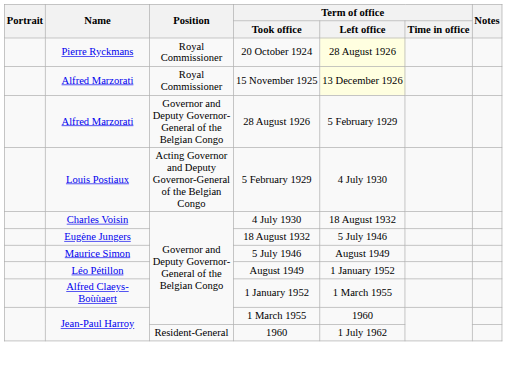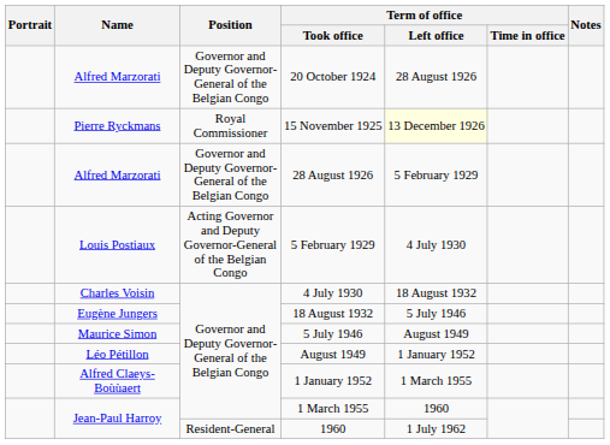 <table class="wikitable" style="text-align:center">
 <tr>
 <th rowspan=2>Portrait</th>
 <th width=150 rowspan=2>Name<br></th>
 <th width=120 rowspan=2>Position</th>
 <th colspan=3>Term of office</th>
 <th rowspan=2>Notes</th>
 </tr>
 <tr>
 <th>Took office</th>
 <th>Left office</th>
 <th>Time in office</th>
 </tr>
 <tr>
 <td></td>
-<td><a href='#'>Pierre Ryckmans</a><br></td>
-<td>Royal Commissioner</td>
+<td><a href='#'>Alfred Marzorati</a><br></td>
+<td>Governor and Deputy Governor-General of the Belgian Congo</td>
 <td>20 October 1924</td>
-<td style="background: lightyellow;">28 August 1926</td>
+<td>28 August 1926</td>
 <td></td>
 <td></td>
 </tr>
 <tr>
 <td></td>
-<td><a href='#'>Alfred Marzorati</a><br></td>
+<td><a href='#'>Pierre Ryckmans</a><br></td>
 <td>Royal Commissioner</td>
 <td>15 November 1925</td>
 <td style="background: lightyellow;">13 December 1926</td>
 <td></td>
 <td></td>
 </tr>
 <tr>
 <td></td>
 <td><a href='#'>Alfred Marzorati</a><br></td>
 <td>Governor and Deputy Governor-General of the Belgian Congo</td>
 <td>28 August 1926</td>
 <td>5 February 1929</td>
 <td></td>
 <td></td>
 </tr>
 <tr>
 <td></td>
 <td><a href='#'>Louis Postiaux</a><br></td>
 <td>Acting Governor and Deputy Governor-General of the Belgian Congo</td>
 <td>5 February 1929</td>
 <td>4 July 1930</td>
 <td></td>
 <td></td>
 </tr>
 <tr>
 <td></td>
 <td><a href='#'>Charles Voisin</a><br></td>
 <td rowspan=6>Governor and Deputy Governor-General of the Belgian Congo</td>
 <td>4 July 1930</td>
 <td>18 August 1932</td>
 <td></td>
 <td></td>
 </tr>
 <tr>
 <td></td>
 <td><a href='#'>Eugène Jungers</a><br></td>
 <td>18 August 1932</td>
 <td>5 July 1946</td>
 <td></td>
 <td></td>
 </tr>
 <tr>
 <td></td>
 <td><a href='#'>Maurice Simon</a><br></td>
 <td>5 July 1946</td>
 <td>August 1949</td>
 <td></td>
 <td></td>
 </tr>
 <tr>
 <td></td>
 <td><a href='#'>Léo Pétillon</a><br></td>
 <td>August 1949</td>
 <td>1 January 1952</td>
 <td></td>
 <td></td>
 </tr>
 <tr>
 <td> </td>
 <td><a href='#'>Alfred Claeys-Boùùaert</a><br></td>
 <td>1 January 1952</td>
 <td>1 March 1955</td>
 <td></td>
 <td></td>
 </tr>
 <tr>
 <td rowspan=2></td>
 <td rowspan=2><a href='#'>Jean-Paul Harroy</a><br></td>
 <td>1 March 1955</td>
 <td>1960</td>
 <td rowspan=2></td>
 <td></td>
 </tr>
 <tr>
 <td>Resident-General</td>
 <td>1960</td>
 <td>1 July 1962</td>
 <td></td>
 </tr>
 </table>
